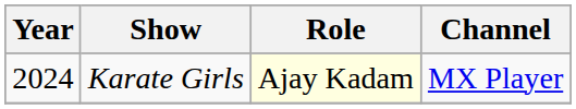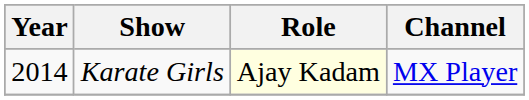 <table class = "wikitable sortable">
 <tr>
 <th>Year</th>
 <th>Show</th>
 <th>Role</th>
 <th>Channel</th>
 </tr>
 <tr>
-<td>2024</td>
+<td>2014</td>
 <td><em>Karate Girls</em></td>
 <td style="background: lightyellow;">Ajay Kadam</td>
 <td><a href='#'>MX Player</a></td>
 </tr>
 <tr>
 </tr>
 </table>
